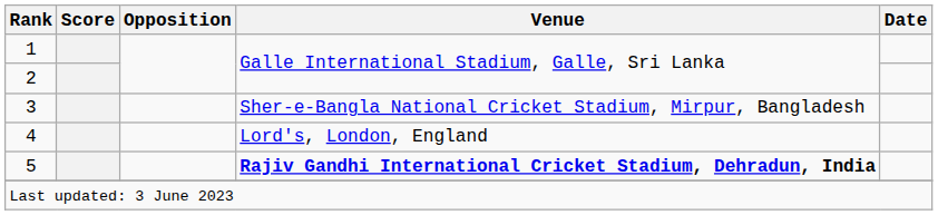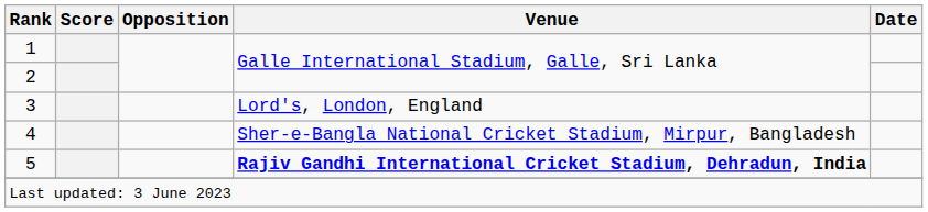 <table class="wikitable plainrowheaders sortable">
 <tr>
 <th scope=col>Rank</th>
 <th scope=col>Score</th>
 <th scope=col>Opposition</th>
 <th scope=col>Venue</th>
 <th scope=col>Date</th>
 </tr>
 <tr>
 <td align=center>1</td>
 <th scope=row style=text-align:center;></th>
 <td rowspan=2></td>
 <td rowspan=2><a href='#'>Galle International Stadium</a>, <a href='#'>Galle</a>, Sri Lanka</td>
 <td></td>
 </tr>
 <tr>
 <td align=center>2</td>
 <th scope=row style=text-align:center;></th>
 <td></td>
 </tr>
 <tr>
 <td align=center>3</td>
 <th scope=row style=text-align:center;></th>
 <td></td>
-<td><a href='#'>Sher-e-Bangla National Cricket Stadium</a>, <a href='#'>Mirpur</a>, Bangladesh</td>
+<td><a href='#'>Lord's</a>, <a href='#'>London</a>, England</td>
 <td></td>
 </tr>
 <tr>
 <td align=center>4</td>
 <th scope=row style=text-align:center;></th>
 <td></td>
-<td><a href='#'>Lord's</a>, <a href='#'>London</a>, England</td>
+<td><a href='#'>Sher-e-Bangla National Cricket Stadium</a>, <a href='#'>Mirpur</a>, Bangladesh</td>
 <td></td>
 </tr>
 <tr>
 <td align=center>5</td>
 <th scope=row style=text-align:center;></th>
 <td></td>
 <td><strong><a href='#'>Rajiv Gandhi International Cricket Stadium</a>, <a href='#'>Dehradun</a>, India</strong></td>
 <td></td>
 </tr>
 <tr>
 </tr>
 <tr class=sortbottom>
 <td colspan=5><small>Last updated: 3 June 2023</small></td>
 </tr>
 </table>
